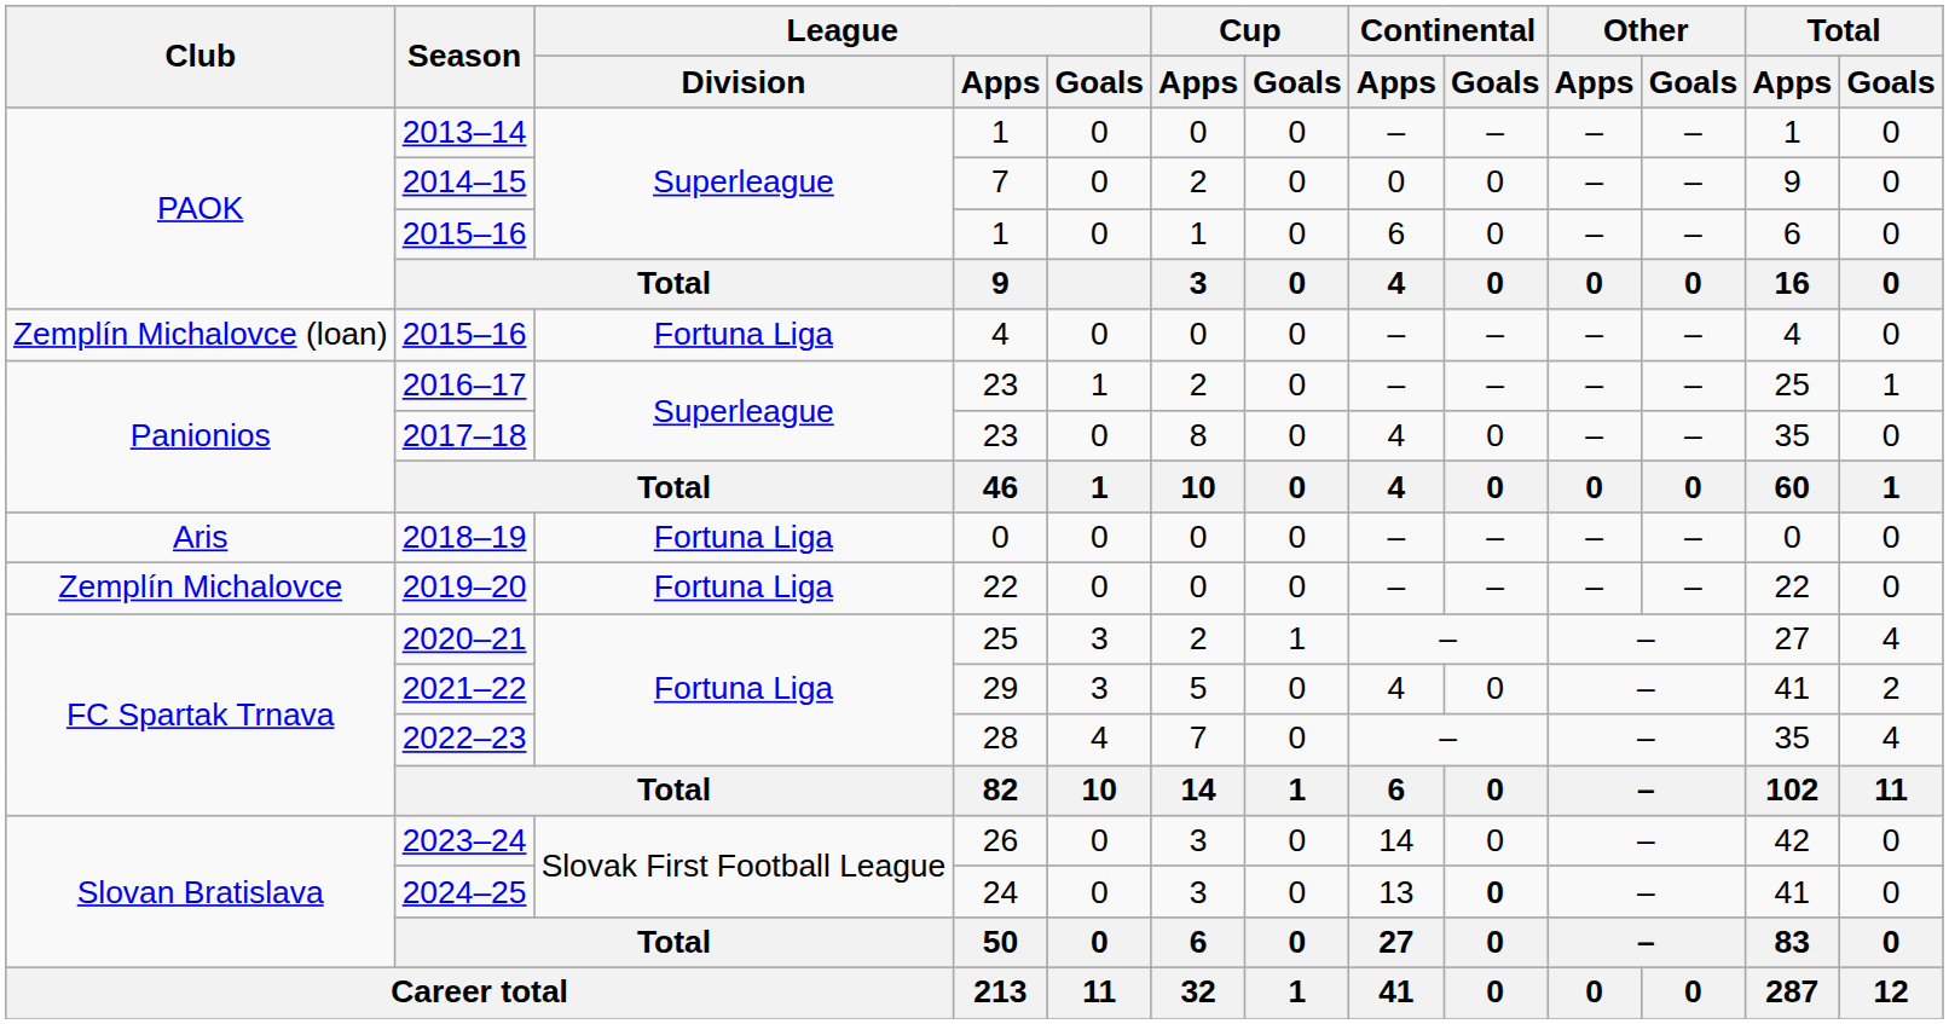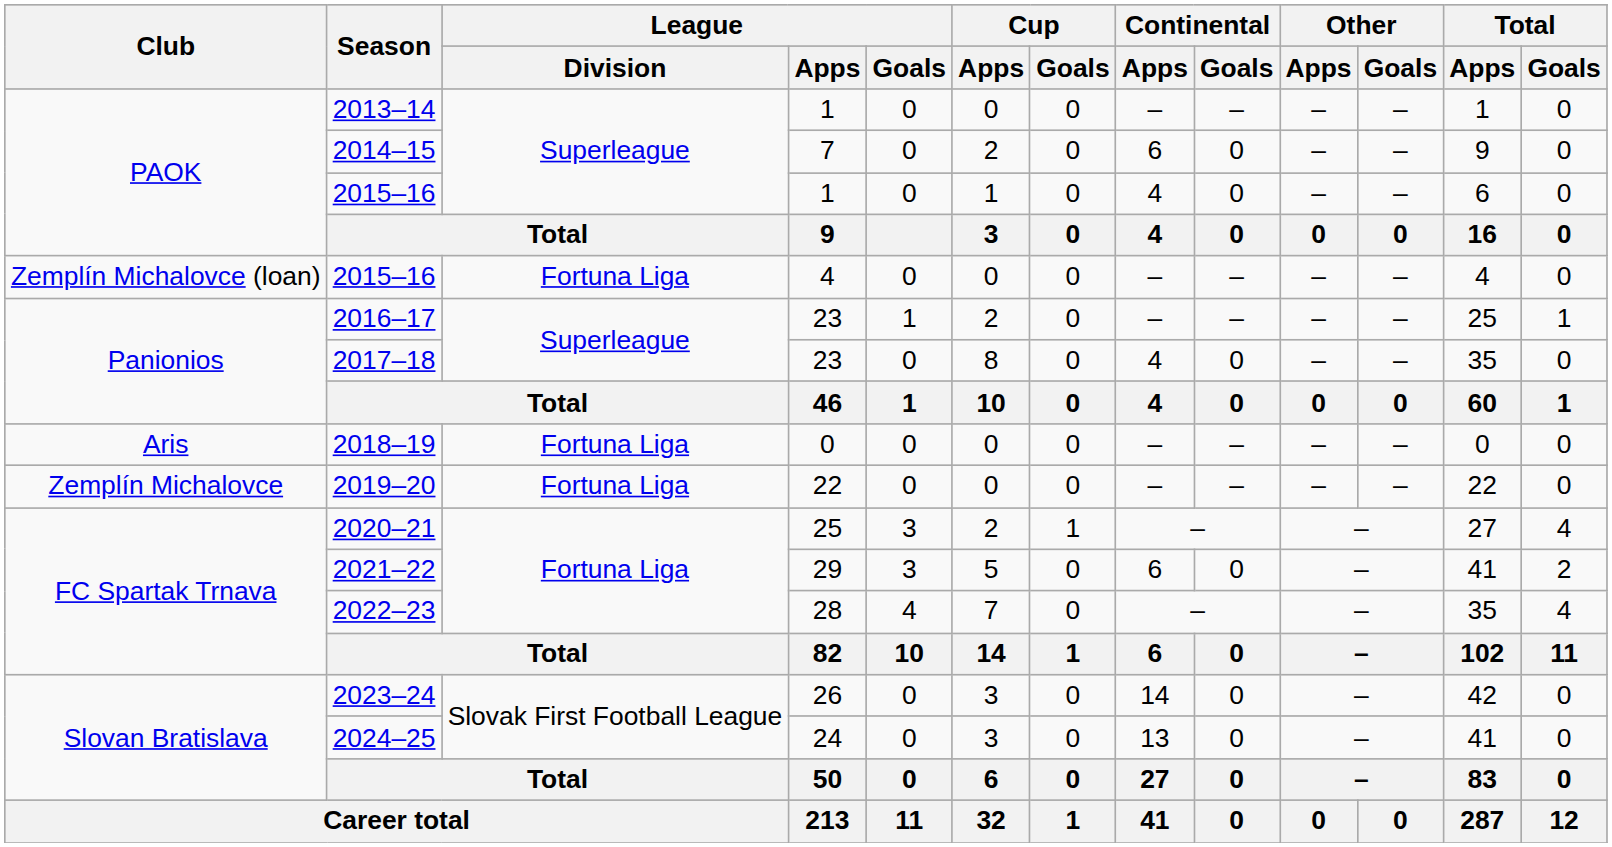 <table class="wikitable" style="text-align:center">
 <tr>
 <th rowspan=2>Club</th>
 <th rowspan=2>Season</th>
 <th colspan=3>League</th>
 <th colspan=2>Cup</th>
 <th colspan=2>Continental</th>
 <th colspan=2>Other</th>
 <th colspan=2>Total</th>
 </tr>
 <tr>
 <th>Division</th>
 <th>Apps</th>
 <th>Goals</th>
 <th>Apps</th>
 <th>Goals</th>
 <th>Apps</th>
 <th>Goals</th>
 <th>Apps</th>
 <th>Goals</th>
 <th>Apps</th>
 <th>Goals</th>
 </tr>
 <tr>
 <td rowspan=4><a href='#'>PAOK</a></td>
 <td><a href='#'>2013–14</a></td>
 <td rowspan=3><a href='#'>Superleague</a></td>
 <td>1</td>
 <td>0</td>
 <td>0</td>
 <td>0</td>
 <td>–</td>
 <td>–</td>
 <td>–</td>
 <td>–</td>
 <td>1</td>
 <td>0</td>
 </tr>
 <tr>
 <td><a href='#'>2014–15</a></td>
 <td>7</td>
 <td>0</td>
 <td>2</td>
 <td>0</td>
-<td>0</td>
+<td>6</td>
 <td>0</td>
 <td>–</td>
 <td>–</td>
 <td>9</td>
 <td>0</td>
 </tr>
 <tr>
 <td><a href='#'>2015–16</a></td>
 <td>1</td>
 <td>0</td>
 <td>1</td>
 <td>0</td>
-<td>6</td>
+<td>4</td>
 <td>0</td>
 <td>–</td>
 <td>–</td>
 <td>6</td>
 <td>0</td>
 </tr>
 <tr>
 <th colspan="2">Total</th>
 <th>9</th>
 <th></th>
 <th>3</th>
 <th>0</th>
 <th>4</th>
 <th>0</th>
 <th>0</th>
 <th>0</th>
 <th>16</th>
 <th>0</th>
 </tr>
 <tr>
 <td><a href='#'>Zemplín Michalovce</a> (loan)</td>
 <td><a href='#'>2015–16</a></td>
 <td><a href='#'>Fortuna Liga</a></td>
 <td>4</td>
 <td>0</td>
 <td>0</td>
 <td>0</td>
 <td>–</td>
 <td>–</td>
 <td>–</td>
 <td>–</td>
 <td>4</td>
 <td>0</td>
 </tr>
 <tr>
 <td rowspan=3><a href='#'>Panionios</a></td>
 <td><a href='#'>2016–17</a></td>
 <td rowspan=2><a href='#'>Superleague</a></td>
 <td>23</td>
 <td>1</td>
 <td>2</td>
 <td>0</td>
 <td>–</td>
 <td>–</td>
 <td>–</td>
 <td>–</td>
 <td>25</td>
 <td>1</td>
 </tr>
 <tr>
 <td><a href='#'>2017–18</a></td>
 <td>23</td>
 <td>0</td>
 <td>8</td>
 <td>0</td>
 <td>4</td>
 <td>0</td>
 <td>–</td>
 <td>–</td>
 <td>35</td>
 <td>0</td>
 </tr>
 <tr>
 <th colspan="2">Total</th>
 <th>46</th>
 <th>1</th>
 <th>10</th>
 <th>0</th>
 <th>4</th>
 <th>0</th>
 <th>0</th>
 <th>0</th>
 <th>60</th>
 <th>1</th>
 </tr>
 <tr>
 <td><a href='#'>Aris</a></td>
 <td><a href='#'>2018–19</a></td>
 <td><a href='#'>Fortuna Liga</a></td>
 <td>0</td>
 <td>0</td>
 <td>0</td>
 <td>0</td>
 <td>–</td>
 <td>–</td>
 <td>–</td>
 <td>–</td>
 <td>0</td>
 <td>0</td>
 </tr>
 <tr>
 <td><a href='#'>Zemplín Michalovce</a></td>
 <td><a href='#'>2019–20</a></td>
 <td><a href='#'>Fortuna Liga</a></td>
 <td>22</td>
 <td>0</td>
 <td>0</td>
 <td>0</td>
 <td>–</td>
 <td>–</td>
 <td>–</td>
 <td>–</td>
 <td>22</td>
 <td>0</td>
 </tr>
 <tr>
 <td rowspan=4><a href='#'>FC Spartak Trnava</a></td>
 <td><a href='#'>2020–21</a></td>
 <td rowspan=3><a href='#'>Fortuna Liga</a></td>
 <td>25</td>
 <td>3</td>
 <td>2</td>
 <td>1</td>
 <td colspan="2">–</td>
 <td colspan="2">–</td>
 <td>27</td>
 <td>4</td>
 </tr>
 <tr>
 <td><a href='#'>2021–22</a></td>
 <td>29</td>
 <td>3</td>
 <td>5</td>
 <td>0</td>
-<td>4</td>
+<td>6</td>
 <td>0</td>
 <td colspan="2">–</td>
 <td>41</td>
 <td>2</td>
 </tr>
 <tr>
 <td><a href='#'>2022–23</a></td>
 <td>28</td>
 <td>4</td>
 <td>7</td>
 <td>0</td>
 <td colspan="2">–</td>
 <td colspan="2">–</td>
 <td>35</td>
 <td>4</td>
 </tr>
 <tr>
 <th colspan="2">Total</th>
 <th>82</th>
 <th>10</th>
 <th>14</th>
 <th>1</th>
 <th>6</th>
 <th>0</th>
 <th colspan="2">–</th>
 <th>102</th>
 <th>11</th>
 </tr>
 <tr>
 <td rowspan=3><a href='#'>Slovan Bratislava</a></td>
 <td><a href='#'>2023–24</a></td>
 <td rowspan=2>Slovak First Football League</td>
 <td>26</td>
 <td>0</td>
 <td>3</td>
 <td>0</td>
 <td>14</td>
 <td>0</td>
 <td colspan="2">–</td>
 <td>42</td>
 <td>0</td>
 </tr>
 <tr>
 <td><a href='#'>2024–25</a></td>
 <td>24</td>
 <td>0</td>
 <td>3</td>
 <td>0</td>
 <td>13</td>
-<td><strong>0</strong></td>
+<td>0</td>
 <td colspan="2">–</td>
 <td>41</td>
 <td>0</td>
 </tr>
 <tr>
 <th colspan="2">Total</th>
 <th>50</th>
 <th>0</th>
 <th>6</th>
 <th>0</th>
 <th>27</th>
 <th>0</th>
 <th colspan="2">–</th>
 <th>83</th>
 <th>0</th>
 </tr>
 <tr>
 <th colspan="3">Career total</th>
 <th>213</th>
 <th>11</th>
 <th>32</th>
 <th>1</th>
 <th>41</th>
 <th>0</th>
 <th>0</th>
 <th>0</th>
 <th>287</th>
 <th>12</th>
 </tr>
 </table>
